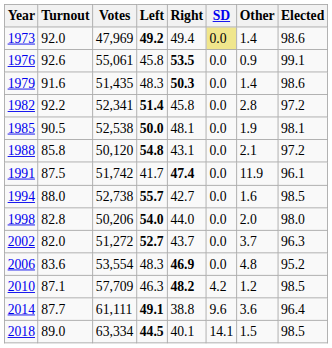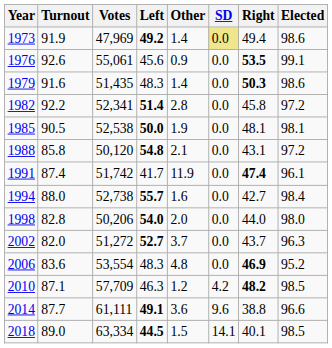 <table class="wikitable sortable" style="font-size: 95%;">
 <tr>
 <th>Year</th>
 <th>Turnout</th>
 <th>Votes</th>
 <th>Left</th>
+<th>Other</th>
+<th><a href='#'>SD</a></th>
 <th>Right</th>
-<th><a href='#'>SD</a></th>
-<th>Other</th>
 <th>Elected</th>
 </tr>
 <tr>
 <td><a href='#'>1973</a></td>
-<td>92.0</td>
+<td>91.9</td>
 <td>47,969</td>
 <td><strong>49.2</strong></td>
+<td>1.4</td>
+<td style="background: khaki;">0.0</td>
 <td>49.4</td>
-<td style="background: khaki;">0.0</td>
-<td>1.4</td>
 <td>98.6</td>
 </tr>
 <tr>
 <td><a href='#'>1976</a></td>
 <td>92.6</td>
 <td>55,061</td>
-<td>45.8</td>
+<td>45.6</td>
+<td>0.9</td>
+<td>0.0</td>
 <td><strong>53.5</strong></td>
-<td>0.0</td>
-<td>0.9</td>
 <td>99.1</td>
 </tr>
 <tr>
 <td><a href='#'>1979</a></td>
 <td>91.6</td>
 <td>51,435</td>
 <td>48.3</td>
+<td>1.4</td>
+<td>0.0</td>
 <td><strong>50.3</strong></td>
-<td>0.0</td>
-<td>1.4</td>
 <td>98.6</td>
 </tr>
 <tr>
 <td><a href='#'>1982</a></td>
 <td>92.2</td>
 <td>52,341</td>
 <td><strong>51.4</strong></td>
+<td>2.8</td>
+<td>0.0</td>
 <td>45.8</td>
-<td>0.0</td>
-<td>2.8</td>
 <td>97.2</td>
 </tr>
 <tr>
 <td><a href='#'>1985</a></td>
 <td>90.5</td>
 <td>52,538</td>
 <td><strong>50.0</strong></td>
+<td>1.9</td>
+<td>0.0</td>
 <td>48.1</td>
-<td>0.0</td>
-<td>1.9</td>
 <td>98.1</td>
 </tr>
 <tr>
 <td><a href='#'>1988</a></td>
 <td>85.8</td>
 <td>50,120</td>
 <td><strong>54.8</strong></td>
+<td>2.1</td>
+<td>0.0</td>
 <td>43.1</td>
-<td>0.0</td>
-<td>2.1</td>
 <td>97.2</td>
 </tr>
 <tr>
 <td><a href='#'>1991</a></td>
-<td>87.5</td>
+<td>87.4</td>
 <td>51,742</td>
 <td>41.7</td>
+<td>11.9</td>
+<td>0.0</td>
 <td><strong>47.4</strong></td>
-<td>0.0</td>
-<td>11.9</td>
 <td>96.1</td>
 </tr>
 <tr>
 <td><a href='#'>1994</a></td>
 <td>88.0</td>
 <td>52,738</td>
 <td><strong>55.7</strong></td>
+<td>1.6</td>
+<td>0.0</td>
 <td>42.7</td>
-<td>0.0</td>
-<td>1.6</td>
-<td>98.5</td>
+<td>98.4</td>
 </tr>
 <tr>
 <td><a href='#'>1998</a></td>
 <td>82.8</td>
 <td>50,206</td>
 <td><strong>54.0</strong></td>
+<td>2.0</td>
+<td>0.0</td>
 <td>44.0</td>
-<td>0.0</td>
-<td>2.0</td>
 <td>98.0</td>
 </tr>
 <tr>
 <td><a href='#'>2002</a></td>
 <td>82.0</td>
 <td>51,272</td>
 <td><strong>52.7</strong></td>
+<td>3.7</td>
+<td>0.0</td>
 <td>43.7</td>
-<td>0.0</td>
-<td>3.7</td>
 <td>96.3</td>
 </tr>
 <tr>
 <td><a href='#'>2006</a></td>
 <td>83.6</td>
 <td>53,554</td>
 <td>48.3</td>
+<td>4.8</td>
+<td>0.0</td>
 <td><strong>46.9</strong></td>
-<td>0.0</td>
-<td>4.8</td>
 <td>95.2</td>
 </tr>
 <tr>
 <td><a href='#'>2010</a></td>
 <td>87.1</td>
 <td>57,709</td>
 <td>46.3</td>
+<td>1.2</td>
+<td>4.2</td>
 <td><strong>48.2</strong></td>
-<td>4.2</td>
-<td>1.2</td>
 <td>98.5</td>
 </tr>
 <tr>
 <td><a href='#'>2014</a></td>
 <td>87.7</td>
 <td>61,111</td>
 <td><strong>49.1</strong></td>
+<td>3.6</td>
+<td>9.6</td>
 <td>38.8</td>
-<td>9.6</td>
-<td>3.6</td>
-<td>96.4</td>
+<td>96.6</td>
 </tr>
 <tr>
 <td><a href='#'>2018</a></td>
 <td>89.0</td>
 <td>63,334</td>
 <td><strong>44.5</strong></td>
+<td>1.5</td>
+<td>14.1</td>
 <td>40.1</td>
-<td>14.1</td>
-<td>1.5</td>
 <td>98.5</td>
 </tr>
 </table>
